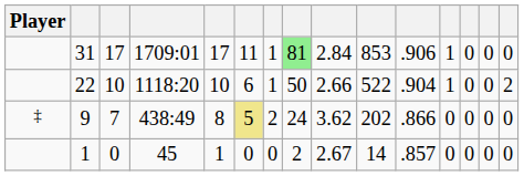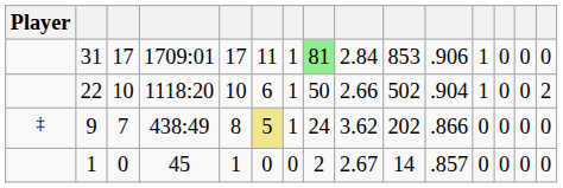 <table class="wikitable sortable" style="text-align:center;">
 <tr>
 <th>Player</th>
 <th></th>
 <th></th>
 <th></th>
 <th></th>
 <th></th>
 <th></th>
 <th></th>
 <th></th>
 <th></th>
 <th></th>
 <th></th>
 <th></th>
 <th></th>
 <th></th>
 </tr>
 <tr>
 <td></td>
 <td>31</td>
 <td>17</td>
 <td>1709:01</td>
 <td>17</td>
 <td>11</td>
 <td>1</td>
 <td style="background: lightgreen;">81</td>
 <td>2.84</td>
 <td>853</td>
 <td>.906</td>
 <td>1</td>
 <td>0</td>
 <td>0</td>
 <td>0</td>
 </tr>
 <tr>
 <td></td>
 <td>22</td>
 <td>10</td>
 <td>1118:20</td>
 <td>10</td>
 <td>6</td>
 <td>1</td>
 <td>50</td>
 <td>2.66</td>
-<td>522</td>
+<td>502</td>
 <td>.904</td>
 <td>1</td>
 <td>0</td>
 <td>0</td>
 <td>2</td>
 </tr>
 <tr>
 <td><sup>‡</sup></td>
 <td>9</td>
 <td>7</td>
 <td>438:49</td>
 <td>8</td>
 <td style="background: khaki;">5</td>
-<td>2</td>
+<td>1</td>
 <td>24</td>
 <td>3.62</td>
 <td>202</td>
 <td>.866</td>
 <td>0</td>
 <td>0</td>
 <td>0</td>
 <td>0</td>
 </tr>
 <tr>
 <td></td>
 <td>1</td>
 <td>0</td>
 <td>45</td>
 <td>1</td>
 <td>0</td>
 <td>0</td>
 <td>2</td>
 <td>2.67</td>
 <td>14</td>
 <td>.857</td>
 <td>0</td>
 <td>0</td>
 <td>0</td>
 <td>0</td>
 </tr>
 </table>
